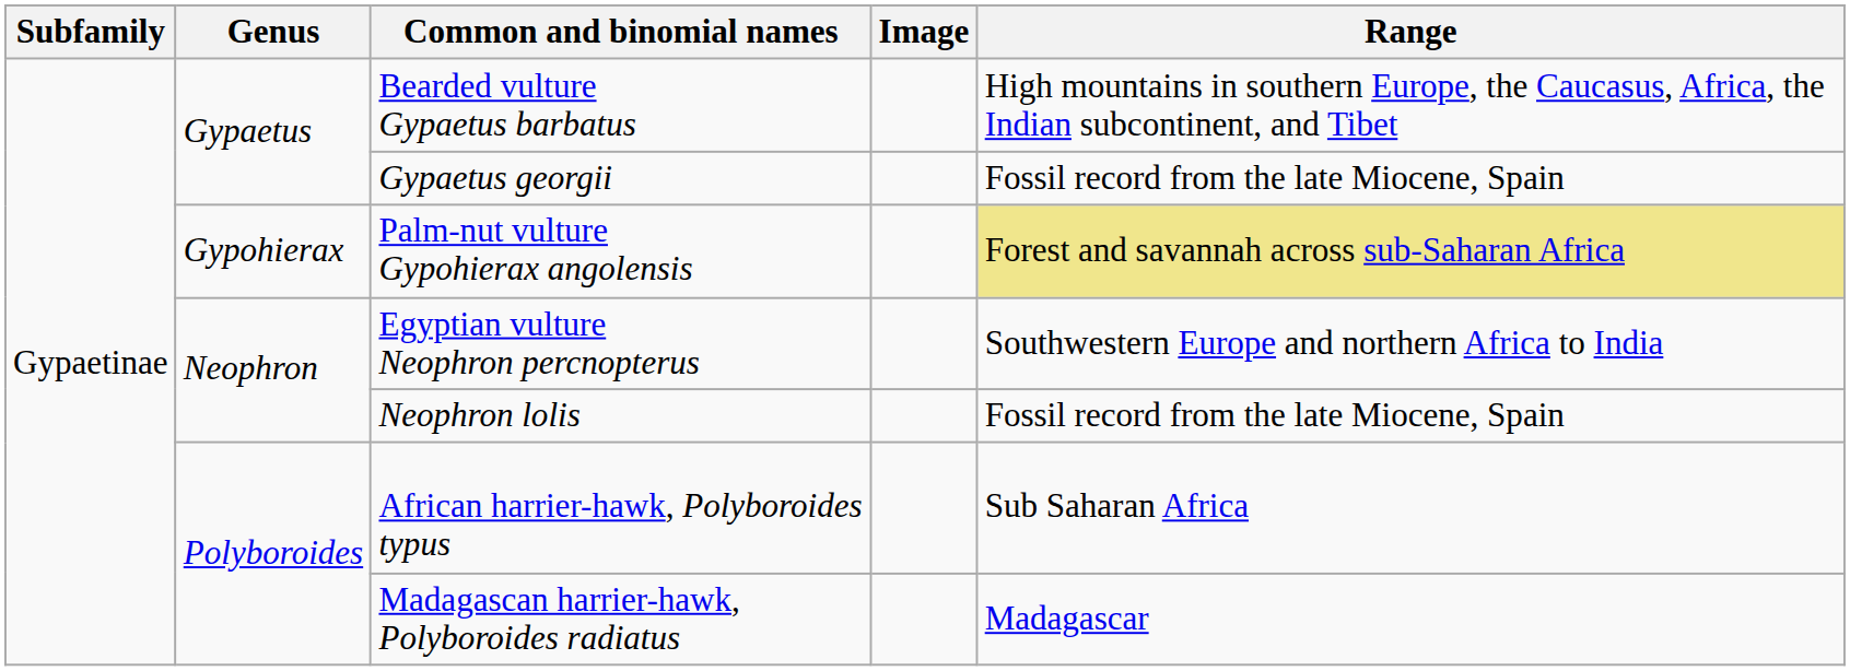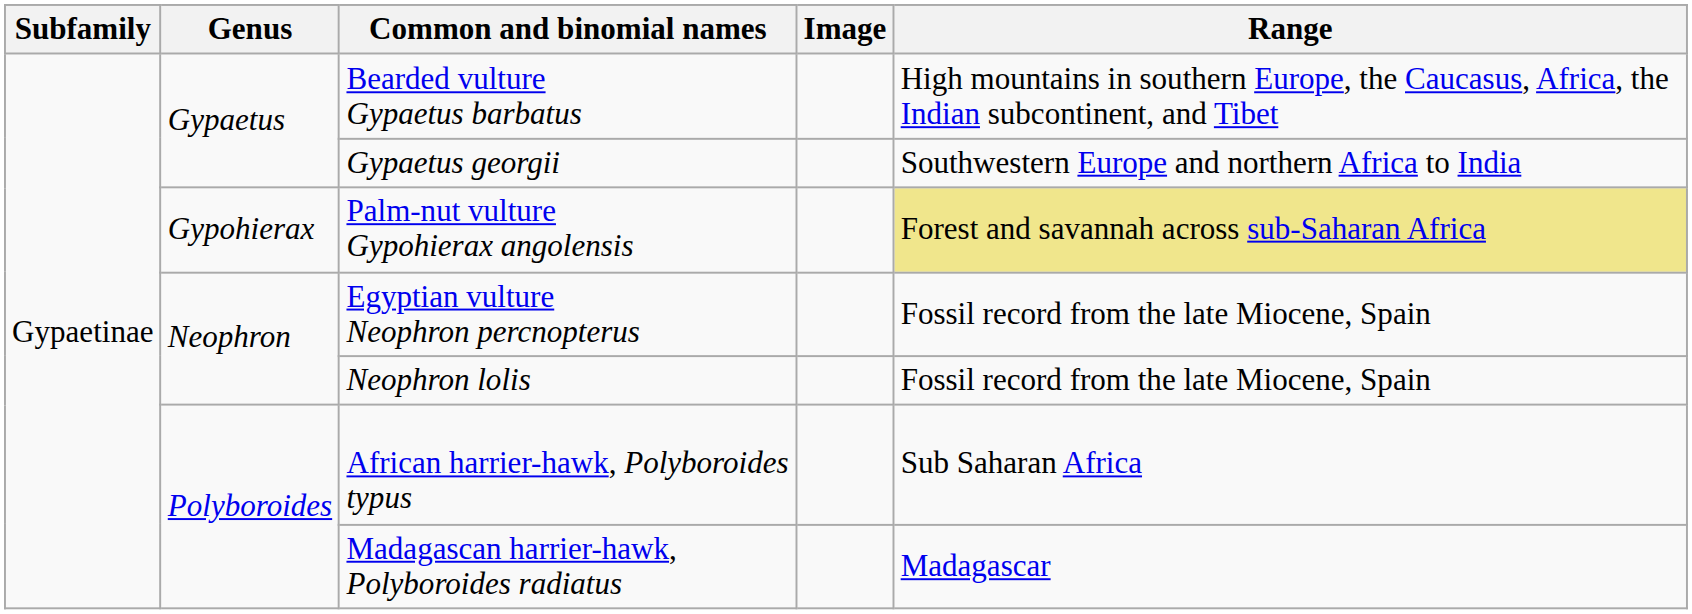 <table class="wikitable sortable">
 <tr>
 <th>Subfamily</th>
 <th>Genus</th>
 <th>Common and binomial names</th>
 <th class="unsortable">Image</th>
 <th>Range</th>
 </tr>
 <tr>
 <td rowspan="7">Gypaetinae</td>
 <td rowspan="2"><em> Gypaetus</em> </td>
 <td><a href='#'>Bearded vulture</a><br><em>Gypaetus barbatus</em></td>
 <td></td>
 <td>High mountains in southern <a href='#'>Europe</a>, the <a href='#'>Caucasus</a>, <a href='#'>Africa</a>, the <a href='#'>Indian</a> subcontinent, and <a href='#'>Tibet</a></td>
 </tr>
 <tr>
 <td><em>Gypaetus georgii</em></td>
 <td></td>
-<td>Fossil record from the late Miocene, Spain</td>
+<td>Southwestern <a href='#'>Europe</a> and northern <a href='#'>Africa</a> to <a href='#'>India</a></td>
 </tr>
 <tr>
 <td><em>Gypohierax</em>  </td>
 <td><a href='#'>Palm-nut vulture</a><br><em>Gypohierax angolensis</em></td>
 <td></td>
 <td style="background: khaki;">Forest and savannah across <a href='#'>sub-Saharan Africa</a></td>
 </tr>
 <tr>
 <td rowspan="2"><em>Neophron</em> </td>
 <td><a href='#'>Egyptian vulture</a><br><em>Neophron percnopterus</em></td>
 <td></td>
-<td>Southwestern <a href='#'>Europe</a> and northern <a href='#'>Africa</a> to <a href='#'>India</a></td>
+<td>Fossil record from the late Miocene, Spain</td>
 </tr>
 <tr>
 <td><em>Neophron lolis</em></td>
 <td></td>
 <td>Fossil record from the late Miocene, Spain</td>
 </tr>
 <tr>
 <td rowspan="2"><em><a href='#'>Polyboroides</a></em> </td>
 <td><br><a href='#'>African harrier-hawk</a>, <em>Polyboroides typus</em></td>
 <td></td>
 <td>Sub Saharan <a href='#'>Africa</a></td>
 </tr>
 <tr>
 <td><a href='#'>Madagascan harrier-hawk</a>, <em>Polyboroides radiatus</em></td>
 <td></td>
 <td><a href='#'>Madagascar</a></td>
 </tr>
 </table>
